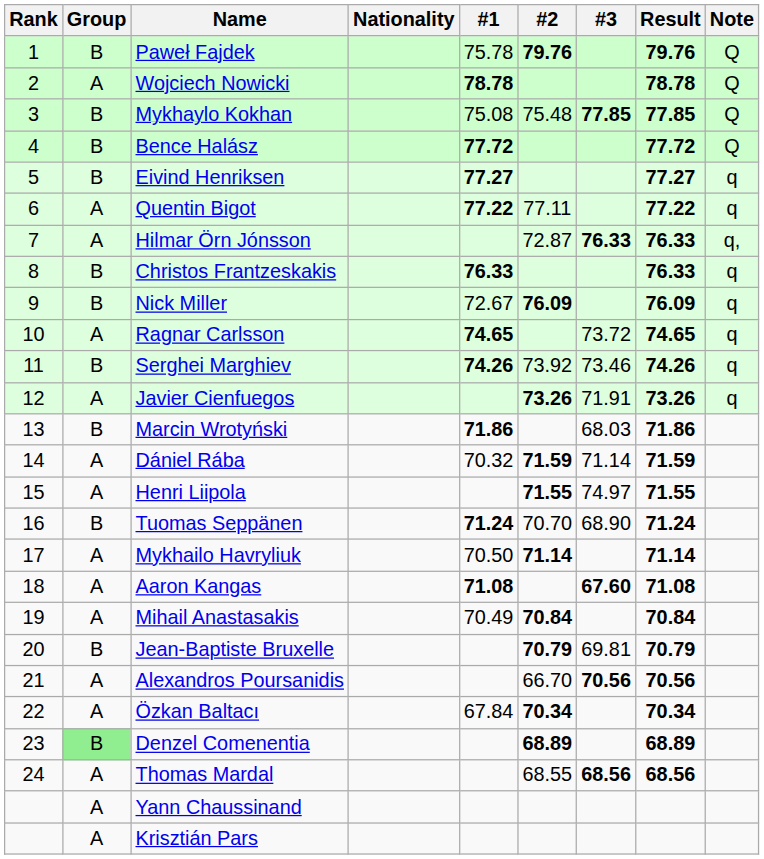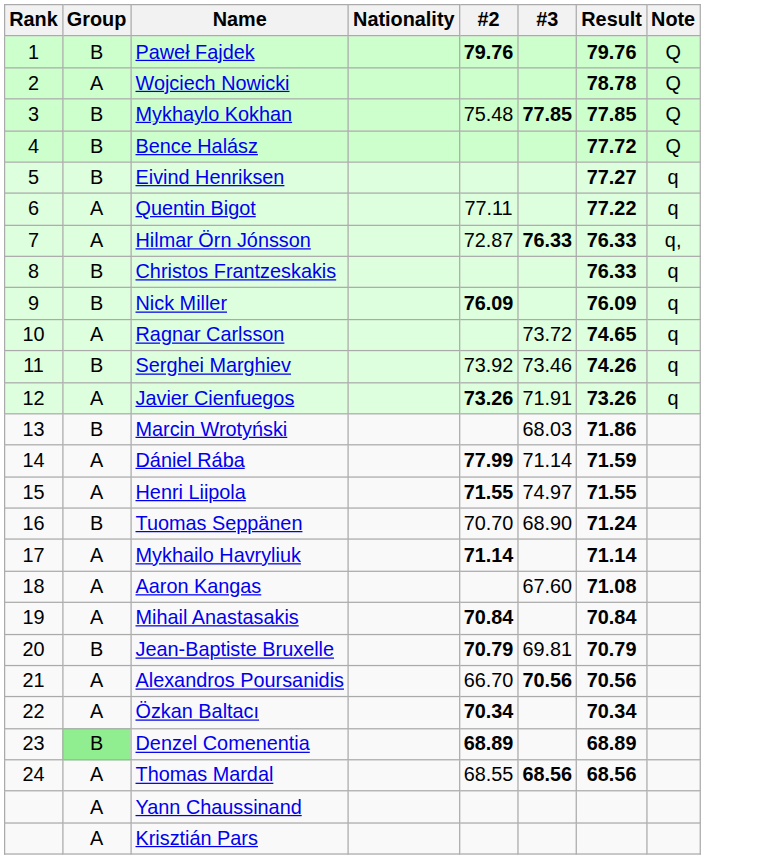 <table class="wikitable sortable" style="text-align:center">
 <tr>
 <th>Rank</th>
 <th>Group</th>
 <th>Name</th>
 <th>Nationality</th>
-<th>#1</th>
 <th>#2</th>
 <th>#3</th>
 <th>Result</th>
 <th>Note</th>
 </tr>
 <tr bgcolor=ccffcc>
 <td>1</td>
 <td>B</td>
 <td align=left><a href='#'>Paweł Fajdek</a></td>
 <td align=left></td>
-<td>75.78</td>
 <td><strong>79.76</strong></td>
 <td></td>
 <td><strong>79.76</strong></td>
 <td>Q</td>
 </tr>
 <tr bgcolor=ccffcc>
 <td>2</td>
 <td>A</td>
 <td align=left><a href='#'>Wojciech Nowicki</a></td>
 <td align=left></td>
-<td><strong>78.78</strong></td>
 <td></td>
 <td></td>
 <td><strong>78.78</strong></td>
 <td>Q</td>
 </tr>
 <tr bgcolor=ccffcc>
 <td>3</td>
 <td>B</td>
 <td align=left><a href='#'>Mykhaylo Kokhan</a></td>
 <td align=left></td>
-<td>75.08</td>
 <td>75.48</td>
 <td><strong>77.85</strong></td>
 <td><strong>77.85</strong></td>
 <td>Q</td>
 </tr>
 <tr bgcolor=ccffcc>
 <td>4</td>
 <td>B</td>
 <td align=left><a href='#'>Bence Halász</a></td>
 <td align=left></td>
-<td><strong>77.72</strong></td>
 <td></td>
 <td></td>
 <td><strong>77.72</strong></td>
 <td>Q</td>
 </tr>
 <tr bgcolor=ddffdd>
 <td>5</td>
 <td>B</td>
 <td align=left><a href='#'>Eivind Henriksen</a></td>
 <td align=left></td>
-<td><strong>77.27</strong></td>
 <td></td>
 <td></td>
 <td><strong>77.27</strong></td>
 <td>q</td>
 </tr>
 <tr bgcolor=ddffdd>
 <td>6</td>
 <td>A</td>
 <td align=left><a href='#'>Quentin Bigot</a></td>
 <td align=left></td>
-<td><strong>77.22</strong></td>
 <td>77.11</td>
 <td></td>
 <td><strong>77.22</strong></td>
 <td>q</td>
 </tr>
 <tr bgcolor=ddffdd>
 <td>7</td>
 <td>A</td>
 <td align=left><a href='#'>Hilmar Örn Jónsson</a></td>
 <td align=left></td>
-<td></td>
 <td>72.87</td>
 <td><strong>76.33</strong></td>
 <td><strong>76.33</strong></td>
 <td>q, </td>
 </tr>
 <tr bgcolor=ddffdd>
 <td>8</td>
 <td>B</td>
 <td align=left><a href='#'>Christos Frantzeskakis</a></td>
 <td align=left></td>
-<td><strong>76.33</strong></td>
 <td></td>
 <td></td>
 <td><strong> 76.33</strong></td>
 <td>q</td>
 </tr>
 <tr bgcolor=ddffdd>
 <td>9</td>
 <td>B</td>
 <td align=left><a href='#'>Nick Miller</a></td>
 <td align=left></td>
-<td>72.67</td>
 <td><strong>76.09</strong></td>
 <td></td>
 <td><strong>76.09</strong></td>
 <td>q</td>
 </tr>
 <tr bgcolor=ddffdd>
 <td>10</td>
 <td>A</td>
 <td align=left><a href='#'>Ragnar Carlsson</a></td>
 <td align=left></td>
-<td><strong>74.65</strong></td>
 <td></td>
 <td>73.72</td>
 <td><strong>74.65</strong></td>
 <td>q</td>
 </tr>
 <tr bgcolor=ddffdd>
 <td>11</td>
 <td>B</td>
 <td align=left><a href='#'>Serghei Marghiev</a></td>
 <td align=left></td>
-<td><strong>74.26</strong></td>
 <td>73.92</td>
 <td>73.46</td>
 <td><strong>74.26</strong></td>
 <td>q</td>
 </tr>
 <tr bgcolor=ddffdd>
 <td>12</td>
 <td>A</td>
 <td align=left><a href='#'>Javier Cienfuegos</a></td>
 <td align=left></td>
-<td></td>
 <td><strong>73.26</strong></td>
 <td>71.91</td>
 <td><strong>73.26</strong></td>
 <td>q</td>
 </tr>
 <tr>
 <td>13</td>
 <td>B</td>
 <td align=left><a href='#'>Marcin Wrotyński</a></td>
 <td align=left></td>
-<td><strong>71.86</strong></td>
 <td></td>
 <td>68.03</td>
 <td><strong>71.86</strong></td>
 <td></td>
 </tr>
 <tr>
 <td>14</td>
 <td>A</td>
 <td align=left><a href='#'>Dániel Rába</a></td>
 <td align=left></td>
-<td>70.32</td>
-<td><strong>71.59</strong></td>
+<td><strong>77.99</strong></td>
 <td>71.14</td>
 <td><strong>71.59</strong></td>
 <td></td>
 </tr>
 <tr>
 <td>15</td>
 <td>A</td>
 <td align=left><a href='#'>Henri Liipola</a></td>
 <td align=left></td>
-<td></td>
 <td><strong>71.55</strong></td>
 <td>74.97</td>
 <td><strong>71.55</strong></td>
 <td></td>
 </tr>
 <tr>
 <td>16</td>
 <td>B</td>
 <td align=left><a href='#'>Tuomas Seppänen</a></td>
 <td align=left></td>
-<td><strong>71.24</strong></td>
 <td>70.70</td>
 <td>68.90</td>
 <td><strong>71.24</strong></td>
 <td></td>
 </tr>
 <tr>
 <td>17</td>
 <td>A</td>
 <td align=left><a href='#'>Mykhailo Havryliuk</a></td>
 <td align=left></td>
-<td>70.50</td>
 <td><strong>71.14</strong></td>
 <td></td>
 <td><strong>71.14</strong></td>
 <td></td>
 </tr>
 <tr>
 <td>18</td>
 <td>A</td>
 <td align=left><a href='#'>Aaron Kangas</a></td>
 <td align=left></td>
-<td><strong>71.08</strong></td>
 <td></td>
-<td><strong>67.60</strong></td>
+<td>67.60</td>
 <td><strong>71.08</strong></td>
 <td></td>
 </tr>
 <tr>
 <td>19</td>
 <td>A</td>
 <td align=left><a href='#'>Mihail Anastasakis</a></td>
 <td align=left></td>
-<td>70.49</td>
 <td><strong>70.84</strong></td>
 <td></td>
 <td><strong>70.84</strong></td>
 <td></td>
 </tr>
 <tr>
 <td>20</td>
 <td>B</td>
 <td align=left><a href='#'>Jean-Baptiste Bruxelle</a></td>
 <td align=left></td>
-<td></td>
 <td><strong>70.79</strong></td>
 <td>69.81</td>
 <td><strong>70.79</strong></td>
 <td></td>
 </tr>
 <tr>
 <td>21</td>
 <td>A</td>
 <td align=left><a href='#'>Alexandros Poursanidis</a></td>
 <td align=left></td>
-<td></td>
 <td>66.70</td>
 <td><strong>70.56</strong></td>
 <td><strong>70.56</strong></td>
 <td></td>
 </tr>
 <tr>
 <td>22</td>
 <td>A</td>
 <td align=left><a href='#'>Özkan Baltacı</a></td>
 <td align=left></td>
-<td>67.84</td>
 <td><strong>70.34</strong></td>
 <td></td>
 <td><strong>70.34</strong></td>
 <td></td>
 </tr>
 <tr>
 <td>23</td>
 <td style="background: lightgreen;">B</td>
 <td align=left><a href='#'>Denzel Comenentia</a></td>
 <td align=left></td>
-<td></td>
 <td><strong>68.89</strong></td>
 <td></td>
 <td><strong>68.89</strong></td>
 <td></td>
 </tr>
 <tr>
 <td>24</td>
 <td>A</td>
 <td align=left><a href='#'>Thomas Mardal</a></td>
 <td align=left></td>
-<td></td>
 <td>68.55</td>
 <td><strong>68.56</strong></td>
 <td><strong>68.56</strong></td>
 <td></td>
 </tr>
 <tr>
 <td></td>
 <td>A</td>
 <td align=left><a href='#'>Yann Chaussinand</a></td>
 <td align=left></td>
 <td></td>
 <td></td>
-<td></td>
 <td><strong></strong></td>
 <td></td>
 </tr>
 <tr>
 <td></td>
 <td>A</td>
 <td align=left><a href='#'>Krisztián Pars</a></td>
 <td align=left></td>
 <td></td>
 <td></td>
-<td></td>
 <td><strong></strong></td>
 <td></td>
 </tr>
 </table>
